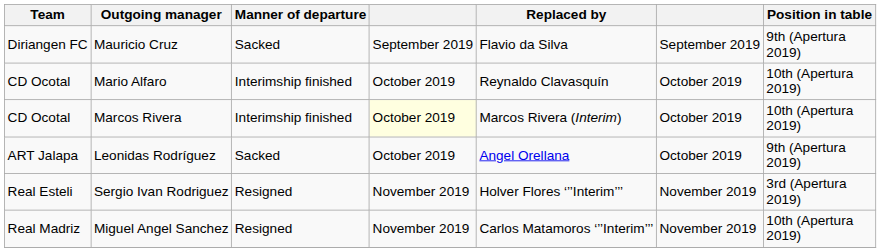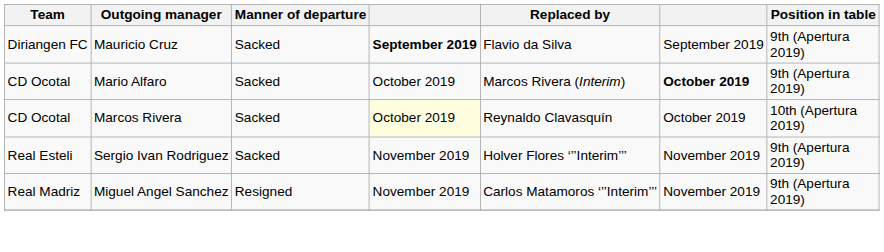 <table class="wikitable">
 <tr>
 <th>Team</th>
 <th>Outgoing manager</th>
 <th>Manner of departure</th>
 <th></th>
 <th>Replaced by</th>
 <th></th>
 <th width=125px>Position in table</th>
 </tr>
 <tr>
 <td>Diriangen FC</td>
 <td> Mauricio Cruz</td>
 <td>Sacked</td>
-<td>September 2019</td>
+<td><strong>September 2019</strong></td>
 <td> Flavio da Silva</td>
 <td>September 2019</td>
 <td>9th (Apertura 2019)</td>
 </tr>
 <tr>
 <td>CD Ocotal</td>
 <td> Mario Alfaro</td>
-<td>Interimship finished</td>
+<td>Sacked</td>
 <td>October 2019</td>
+<td> Marcos Rivera (<em>Interim</em>)</td>
+<td><strong>October 2019</strong></td>
+<td>9th (Apertura 2019)</td>
+</tr>
+<tr>
+<td>CD Ocotal</td>
+<td> Marcos Rivera</td>
+<td>Sacked</td>
+<td style="background: lightyellow;">October 2019</td>
 <td> Reynaldo Clavasquín</td>
 <td>October 2019</td>
 <td>10th (Apertura 2019)</td>
 </tr>
 <tr>
-<td>CD Ocotal</td>
-<td> Marcos Rivera</td>
-<td>Interimship finished</td>
-<td style="background: lightyellow;">October 2019</td>
-<td> Marcos Rivera (<em>Interim</em>)</td>
-<td>October 2019</td>
-<td>10th (Apertura 2019)</td>
-</tr>
-<tr>
-<td>ART Jalapa</td>
-<td> Leonidas Rodríguez</td>
-<td>Sacked</td>
-<td>October 2019</td>
-<td> <a href='#'>Angel Orellana</a></td>
-<td>October 2019</td>
-<td>9th (Apertura 2019)</td>
-</tr>
-<tr>
 <td>Real Esteli</td>
 <td> Sergio Ivan Rodriguez</td>
-<td>Resigned</td>
+<td>Sacked</td>
 <td>November 2019</td>
 <td> Holver Flores ‘’’Interim’’’</td>
 <td>November 2019</td>
-<td>3rd (Apertura 2019)</td>
+<td>9th (Apertura 2019)</td>
 </tr>
 <tr>
 <td>Real Madriz</td>
 <td> Miguel Angel Sanchez</td>
 <td>Resigned</td>
 <td>November 2019</td>
 <td> Carlos Matamoros ‘’’Interim’’’</td>
 <td>November 2019</td>
-<td>10th (Apertura 2019)</td>
+<td>9th (Apertura 2019)</td>
 </tr>
 <tr>
 </tr>
 </table>
